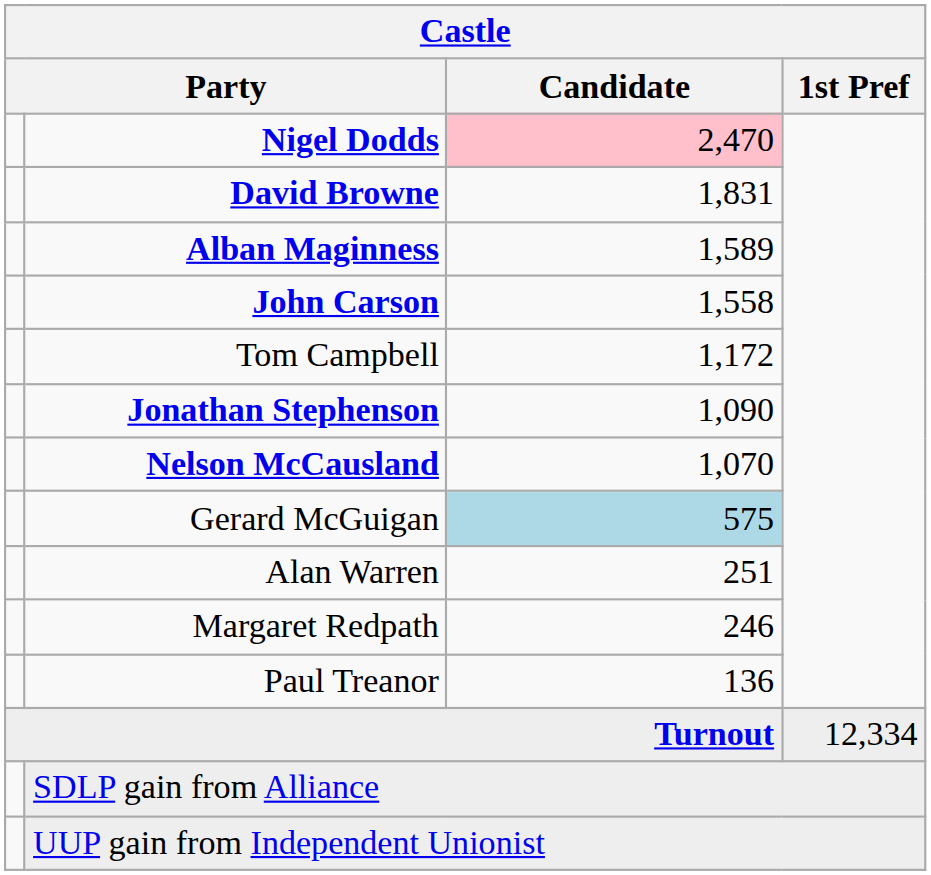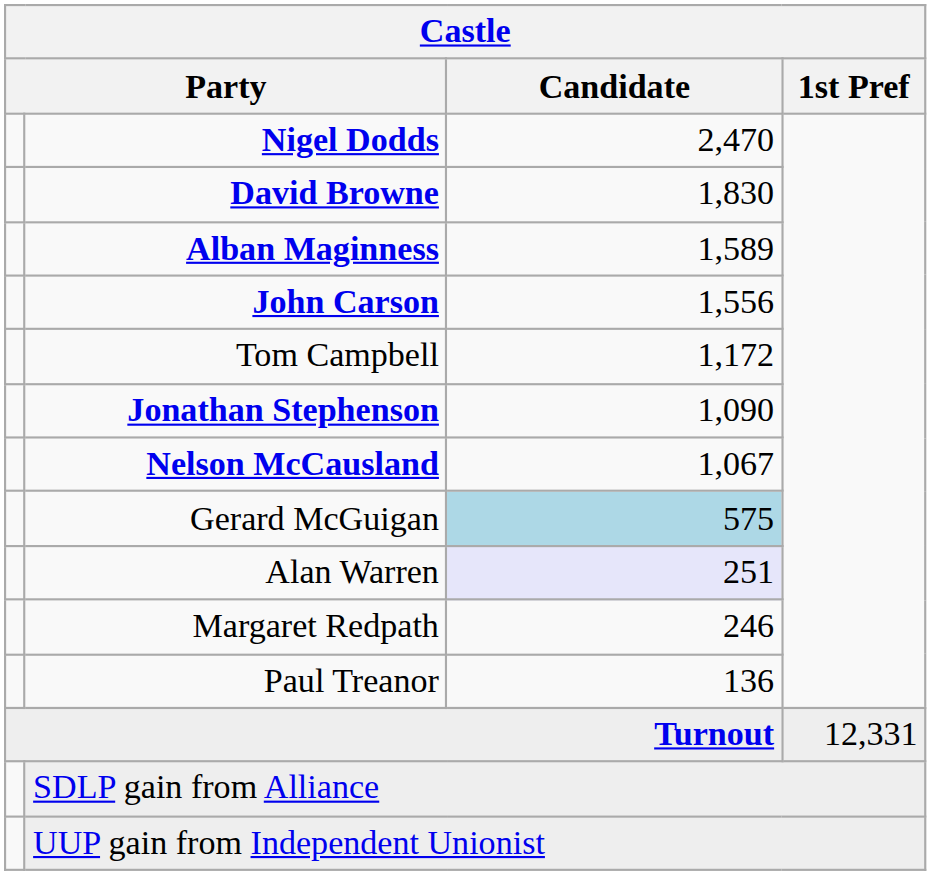 <table class="wikitable">
 <tr>
 <th colspan="4" align="center"><a href='#'>Castle</a></th>
 </tr>
 <tr>
 <th colspan="2" align="center" width=200>Party</th>
 <th width=150>Candidate</th>
 <th width=60>1st Pref</th>
 </tr>
 <tr>
 <td></td>
 <td align="right"><strong><a href='#'>Nigel Dodds</a></strong></td>
-<td align="right" style="background: pink;">2,470</td>
+<td align="right">2,470</td>
 </tr>
 <tr>
 <td></td>
 <td align="right"><strong><a href='#'>David Browne</a></strong></td>
-<td align="right">1,831</td>
+<td align="right">1,830</td>
 </tr>
 <tr>
 <td></td>
 <td align="right"><strong><a href='#'>Alban Maginness</a></strong></td>
 <td align="right">1,589</td>
 </tr>
 <tr>
 <td></td>
 <td align="right"><strong><a href='#'>John Carson</a></strong></td>
-<td align="right">1,558</td>
+<td align="right">1,556</td>
 </tr>
 <tr>
 <td></td>
 <td align="right">Tom Campbell</td>
 <td align="right">1,172</td>
 </tr>
 <tr>
 <td></td>
 <td align="right"><strong><a href='#'>Jonathan Stephenson</a></strong></td>
 <td align="right">1,090</td>
 </tr>
 <tr>
 <td></td>
 <td align="right"><strong><a href='#'>Nelson McCausland</a></strong></td>
-<td align="right">1,070</td>
+<td align="right">1,067</td>
 </tr>
 <tr>
 <td></td>
 <td align="right">Gerard McGuigan</td>
 <td align="right" style="background: lightblue;">575</td>
 </tr>
 <tr>
 <td></td>
 <td align="right">Alan Warren</td>
-<td align="right">251</td>
+<td align="right" style="background: lavender;">251</td>
 </tr>
 <tr>
 <td></td>
 <td align="right">Margaret Redpath</td>
 <td align="right">246</td>
 </tr>
 <tr>
 <td></td>
 <td align="right">Paul Treanor</td>
 <td align="right">136</td>
 </tr>
 <tr bgcolor="EEEEEE">
 <td colspan=3 align="right"><strong><a href='#'>Turnout</a></strong></td>
-<td align="right">12,334</td>
+<td align="right">12,331</td>
 </tr>
 <tr>
 <td bgcolor=></td>
 <td colspan=3 bgcolor="EEEEEE"><a href='#'>SDLP</a> gain from <a href='#'>Alliance</a></td>
 </tr>
 <tr>
 <td bgcolor=></td>
 <td colspan=3 bgcolor="EEEEEE"><a href='#'>UUP</a> gain from <a href='#'>Independent Unionist</a></td>
 </tr>
 </table>
